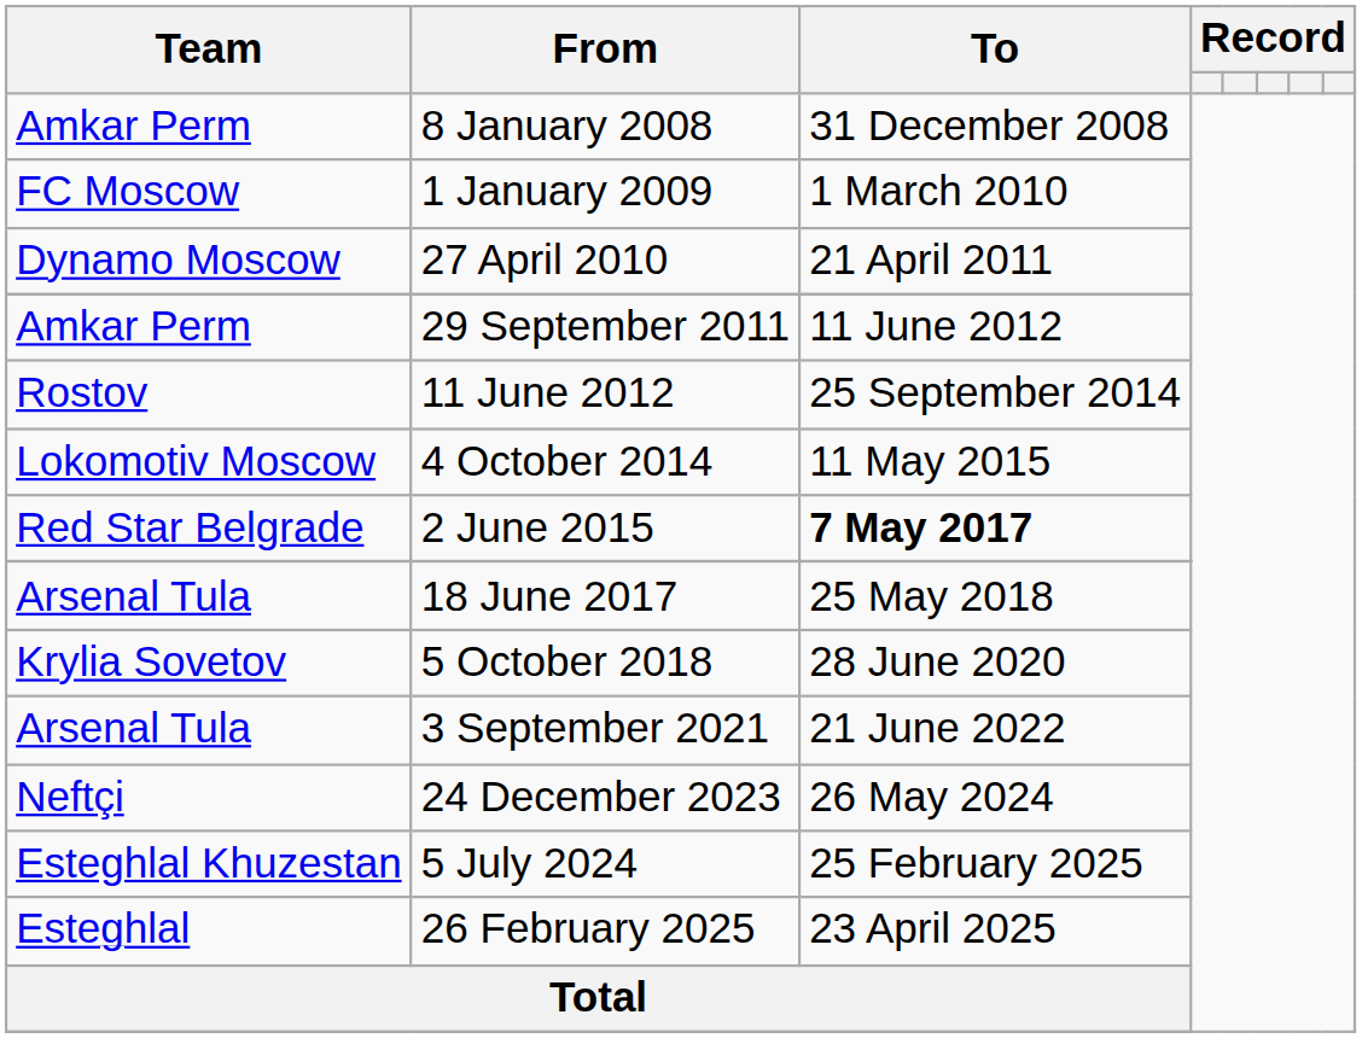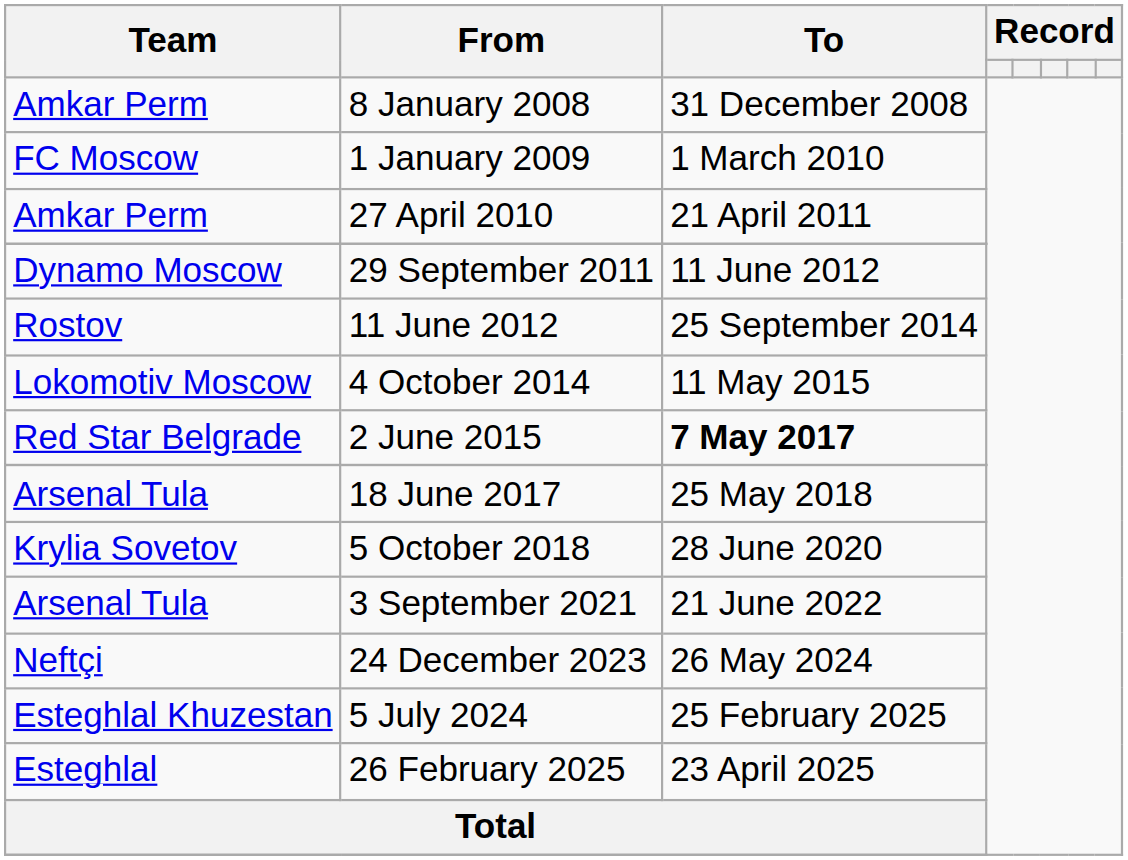 <table class=wikitable style="text-align:center">
 <tr>
 <th rowspan=2>Team</th>
 <th rowspan=2>From</th>
 <th rowspan=2>To</th>
 <th colspan=5>Record</th>
 </tr>
 <tr>
 <th></th>
 <th></th>
 <th></th>
 <th></th>
 <th></th>
 </tr>
 <tr>
 <td align=left><a href='#'>Amkar Perm</a></td>
 <td align=left>8 January 2008</td>
 <td align=left>31 December 2008<br></td>
 </tr>
 <tr>
 <td align=left><a href='#'>FC Moscow</a></td>
 <td align=left>1 January 2009</td>
 <td align=left>1 March 2010<br></td>
 </tr>
 <tr>
-<td align=left><a href='#'>Dynamo Moscow</a></td>
+<td align=left><a href='#'>Amkar Perm</a></td>
 <td align=left>27 April 2010</td>
 <td align=left>21 April 2011<br></td>
 </tr>
 <tr>
 </tr>
 <tr>
-<td align=left><a href='#'>Amkar Perm</a></td>
+<td align=left><a href='#'>Dynamo Moscow</a></td>
 <td align=left>29 September 2011</td>
 <td align=left>11 June 2012<br></td>
 </tr>
 <tr>
 <td align=left><a href='#'>Rostov</a></td>
 <td align=left>11 June 2012</td>
 <td align=left>25 September 2014<br></td>
 </tr>
 <tr>
 <td align=left><a href='#'>Lokomotiv Moscow</a></td>
 <td align=left>4 October 2014</td>
 <td align=left>11 May 2015<br></td>
 </tr>
 <tr>
 <td align=left><a href='#'>Red Star Belgrade</a></td>
 <td align=left>2 June 2015</td>
 <td align=left><strong>7 May 2017<br></strong></td>
 </tr>
 <tr>
 </tr>
 <tr>
 <td align=left><a href='#'>Arsenal Tula</a></td>
 <td align=left>18 June 2017</td>
 <td align=left>25 May 2018<br></td>
 </tr>
 <tr>
 <td align=left><a href='#'>Krylia Sovetov</a></td>
 <td align=left>5 October 2018</td>
 <td align=left>28 June 2020<br></td>
 </tr>
 <tr>
 <td align=left><a href='#'>Arsenal Tula</a></td>
 <td align=left>3 September 2021</td>
 <td align=left>21 June 2022<br></td>
 </tr>
 <tr>
 <td align=left><a href='#'>Neftçi</a></td>
 <td align=left>24 December 2023</td>
 <td align=left>26 May 2024<br></td>
 </tr>
 <tr>
 <td align=left><a href='#'>Esteghlal Khuzestan</a></td>
 <td align=left>5 July 2024</td>
 <td align=left>25 February 2025<br></td>
 </tr>
 <tr>
 <td align=left><a href='#'>Esteghlal</a></td>
 <td align=left>26 February 2025</td>
 <td align=left>23 April 2025<br></td>
 </tr>
 <tr>
 <th colspan=3>Total<br></th>
 </tr>
 <tr>
 </tr>
 </table>
